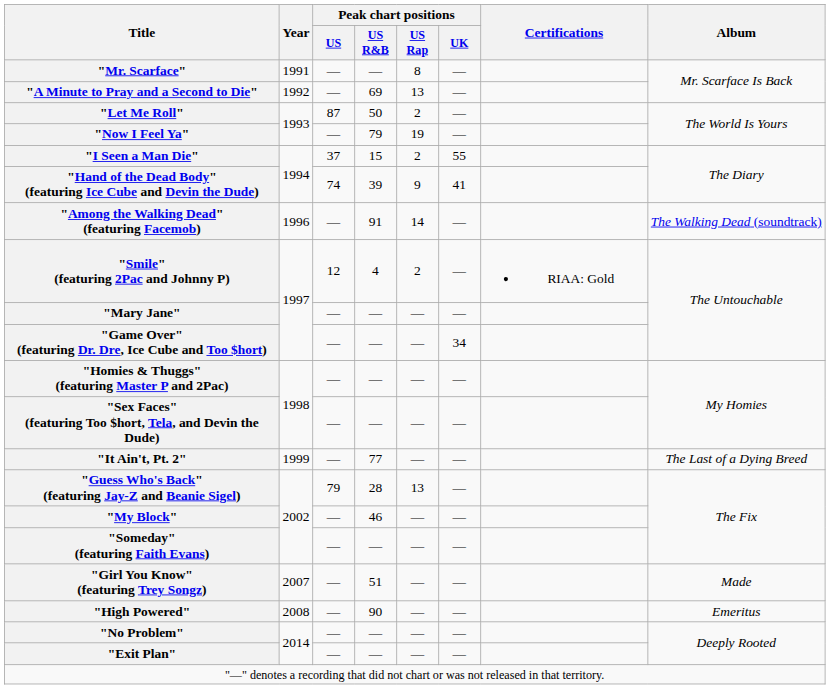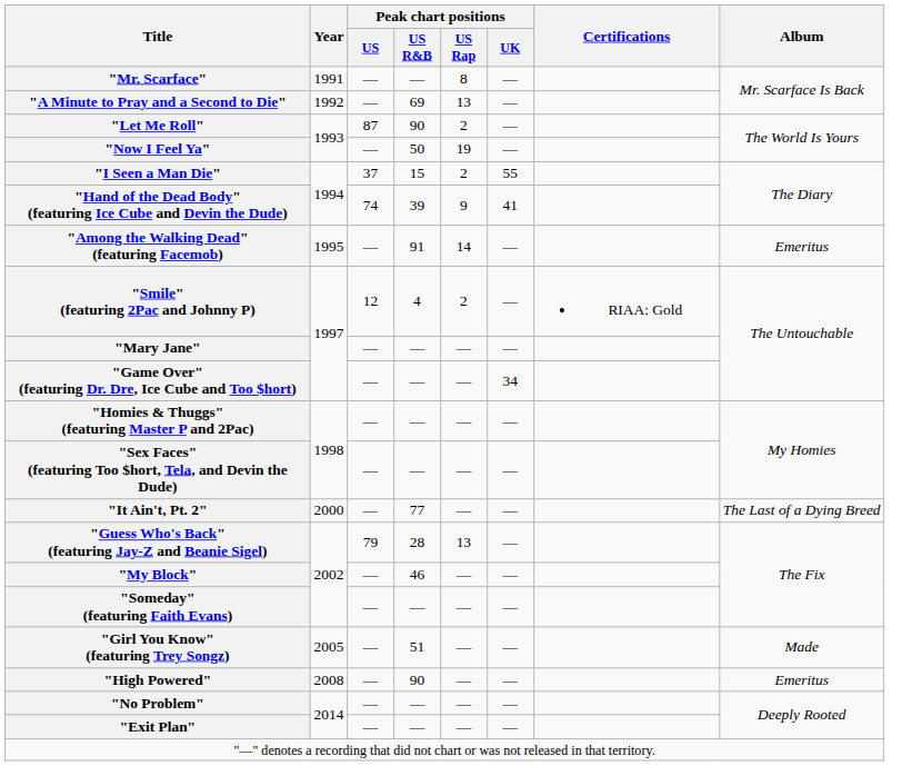 <table class="wikitable plainrowheaders" style="text-align:center;">
 <tr>
 <th scope="col" rowspan="2" style="width:20em;">Title</th>
 <th scope="col" rowspan="2">Year</th>
 <th scope="col" colspan="4">Peak chart positions</th>
 <th scope="col" rowspan="2" style="width:12em;"><a href='#'>Certifications</a></th>
 <th scope="col" rowspan="2">Album</th>
 </tr>
 <tr>
 <th style="width:3em;font-size:90%;"><a href='#'>US</a><br></th>
 <th style="width:3em;font-size:90%;"><a href='#'>US<br>R&B</a><br></th>
 <th style="width:3em;font-size:90%;"><a href='#'>US<br>Rap</a><br></th>
 <th style="width:3em;font-size:90%;"><a href='#'>UK</a><br></th>
 </tr>
 <tr>
 <th scope="row">"<a href='#'>Mr. Scarface</a>"</th>
 <td>1991</td>
 <td>—</td>
 <td>—</td>
 <td>8</td>
 <td>—</td>
 <td></td>
 <td rowspan="2"><em>Mr. Scarface Is Back</em></td>
 </tr>
 <tr>
 <th scope="row">"<a href='#'>A Minute to Pray and a Second to Die</a>"</th>
 <td>1992</td>
 <td>—</td>
 <td>69</td>
 <td>13</td>
 <td>—</td>
 <td></td>
 </tr>
 <tr>
 <th scope="row">"<a href='#'>Let Me Roll</a>"</th>
 <td rowspan="2">1993</td>
 <td>87</td>
-<td>50</td>
+<td>90</td>
 <td>2</td>
 <td>—</td>
 <td></td>
 <td rowspan="2"><em>The World Is Yours</em></td>
 </tr>
 <tr>
 <th scope="row">"<a href='#'>Now I Feel Ya</a>"</th>
 <td>—</td>
-<td>79</td>
+<td>50</td>
 <td>19</td>
 <td>—</td>
 <td></td>
 </tr>
 <tr>
 <th scope="row">"<a href='#'>I Seen a Man Die</a>"</th>
 <td rowspan="2">1994</td>
 <td>37</td>
 <td>15</td>
 <td>2</td>
 <td>55</td>
 <td></td>
 <td rowspan="2"><em>The Diary</em></td>
 </tr>
 <tr>
 <th scope="row">"<a href='#'>Hand of the Dead Body</a>"<br><span>(featuring <a href='#'>Ice Cube</a> and <a href='#'>Devin the Dude</a>)</span></th>
 <td>74</td>
 <td>39</td>
 <td>9</td>
 <td>41</td>
 </tr>
 <tr>
 <th scope="row">"<a href='#'>Among the Walking Dead</a>"<br><span>(featuring <a href='#'>Facemob</a>)</span></th>
-<td>1996</td>
+<td>1995</td>
 <td>—</td>
 <td>91</td>
 <td>14</td>
 <td>—</td>
 <td></td>
-<td><a href='#'><em>The Walking Dead</em> (soundtrack)</a></td>
+<td><em>Emeritus</em></td>
 </tr>
 <tr>
 <th scope="row">"<a href='#'>Smile</a>"<br><span>(featuring <a href='#'>2Pac</a> and Johnny P)</span></th>
 <td rowspan="3">1997</td>
 <td>12</td>
 <td>4</td>
 <td>2</td>
 <td>—</td>
 <td><br><ul><li>RIAA: Gold</li></ul></td>
 <td rowspan="3"><em>The Untouchable</em></td>
 </tr>
 <tr>
 <th scope="row">"Mary Jane"</th>
 <td>—</td>
 <td>—</td>
 <td>—</td>
 <td>—</td>
 <td></td>
 </tr>
 <tr>
 <th scope="row">"Game Over"<br><span>(featuring <a href='#'>Dr. Dre</a>, Ice Cube and <a href='#'>Too $hort</a>)</span></th>
 <td>—</td>
 <td>—</td>
 <td>—</td>
 <td>34</td>
 <td></td>
 </tr>
 <tr>
 <th scope="row">"Homies & Thuggs"<br><span>(featuring <a href='#'>Master P</a> and 2Pac)</span></th>
 <td rowspan="2">1998</td>
 <td>—</td>
 <td>—</td>
 <td>—</td>
 <td>—</td>
 <td></td>
 <td rowspan="2"><em>My Homies</em></td>
 </tr>
 <tr>
 <th scope="row">"Sex Faces"<br><span>(featuring Too $hort, <a href='#'>Tela</a>, and Devin the Dude)</span></th>
 <td>—</td>
 <td>—</td>
 <td>—</td>
 <td>—</td>
 <td></td>
 </tr>
 <tr>
 <th scope="row">"It Ain't, Pt. 2"</th>
-<td>1999</td>
+<td>2000</td>
 <td>—</td>
 <td>77</td>
 <td>—</td>
 <td>—</td>
 <td></td>
 <td><em>The Last of a Dying Breed</em></td>
 </tr>
 <tr>
 <th scope="row">"<a href='#'>Guess Who's Back</a>"<br><span>(featuring <a href='#'>Jay-Z</a> and <a href='#'>Beanie Sigel</a>)</span></th>
 <td rowspan="3">2002</td>
 <td>79</td>
 <td>28</td>
 <td>13</td>
 <td>—</td>
 <td></td>
 <td rowspan="3"><em>The Fix</em></td>
 </tr>
 <tr>
 <th scope="row">"<a href='#'>My Block</a>"</th>
 <td>—</td>
 <td>46</td>
 <td>—</td>
 <td>—</td>
 <td></td>
 </tr>
 <tr>
 <th scope=row>"Someday" <br><span>(featuring <a href='#'>Faith Evans</a>)</span></th>
 <td>—</td>
 <td>—</td>
 <td>—</td>
 <td>—</td>
 </tr>
 <tr>
 <th scope="row">"Girl You Know"<br><span>(featuring <a href='#'>Trey Songz</a>)</span></th>
-<td>2007</td>
+<td>2005</td>
 <td>—</td>
 <td>51</td>
 <td>—</td>
 <td>—</td>
 <td></td>
 <td><em>Made</em></td>
 </tr>
 <tr>
 <th scope="row">"High Powered"</th>
 <td>2008</td>
 <td>—</td>
 <td>90</td>
 <td>—</td>
 <td>—</td>
 <td></td>
 <td><em>Emeritus</em></td>
 </tr>
 <tr>
 <th scope="row">"No Problem"</th>
 <td rowspan="2">2014</td>
 <td>—</td>
 <td>—</td>
 <td>—</td>
 <td>—</td>
 <td></td>
 <td rowspan="2"><em>Deeply Rooted</em></td>
 </tr>
 <tr>
 <th scope="row">"Exit Plan"</th>
 <td>—</td>
 <td>—</td>
 <td>—</td>
 <td>—</td>
 <td></td>
 </tr>
 <tr>
 <td colspan="14" style="font-size:90%">"—" denotes a recording that did not chart or was not released in that territory.</td>
 </tr>
 </table>
